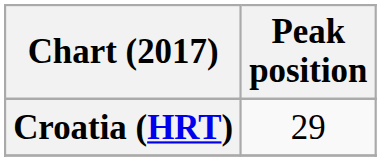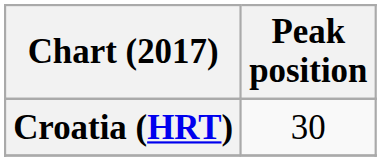 <table class="wikitable sortable plainrowheaders" style="text-align:center;">
 <tr>
 <th>Chart (2017)</th>
 <th>Peak<br>position</th>
 </tr>
 <tr>
 </tr>
 <tr>
 <th scope="row">Croatia (<a href='#'>HRT</a>)</th>
-<td>29</td>
+<td>30</td>
 </tr>
 <tr>
 </tr>
 <tr>
 </tr>
 <tr>
 </tr>
 </table>
